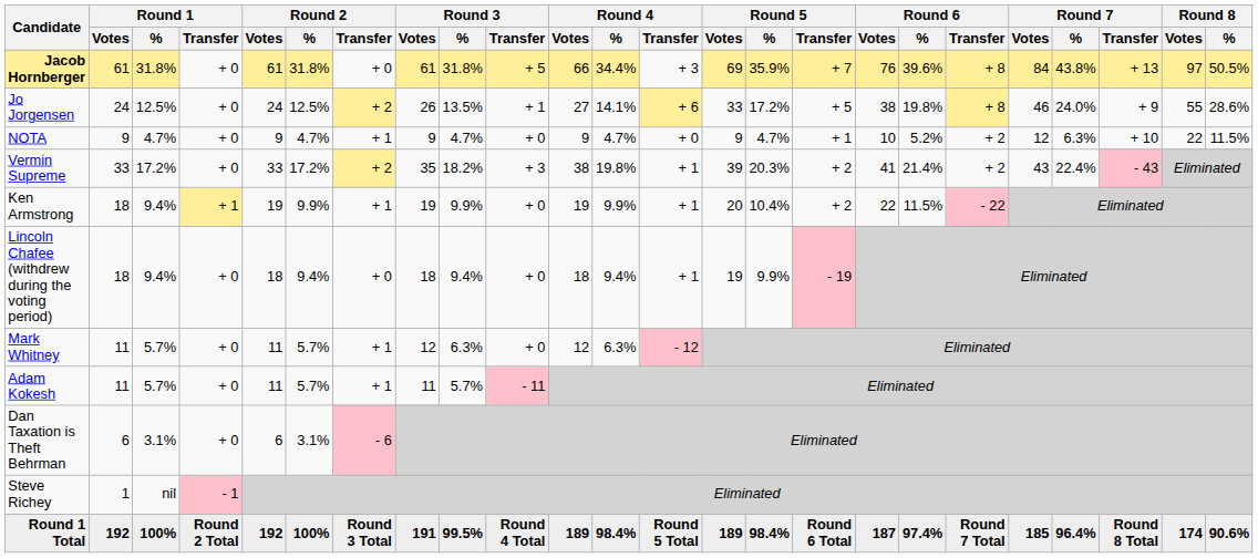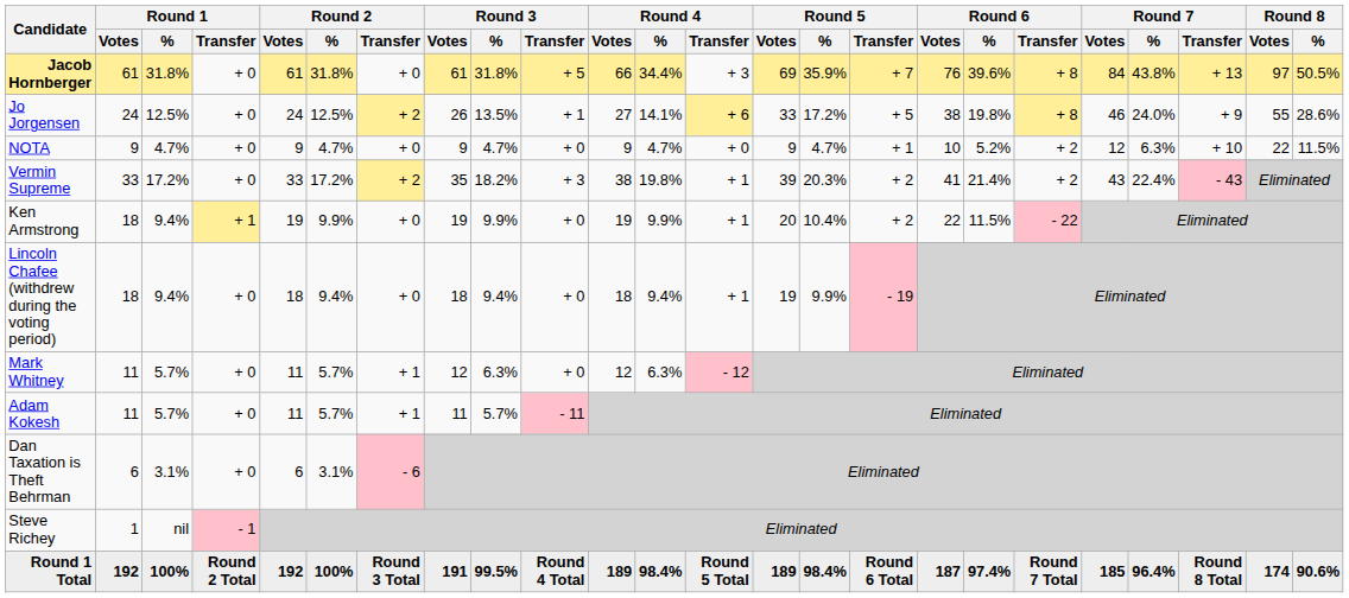 <table class="wikitable" style="text-align:right;">
 <tr>
 <th rowspan="2">Candidate</th>
 <th colspan="3">Round 1</th>
 <th colspan="3">Round 2</th>
 <th colspan="3">Round 3</th>
 <th colspan="3">Round 4</th>
 <th colspan="3">Round 5</th>
 <th colspan="3">Round 6</th>
 <th colspan="3">Round 7</th>
 <th colspan="3">Round 8</th>
 </tr>
 <tr>
 <th>Votes</th>
 <th>%</th>
 <th>Transfer</th>
 <th>Votes</th>
 <th>%</th>
 <th>Transfer</th>
 <th>Votes</th>
 <th>%</th>
 <th>Transfer</th>
 <th>Votes</th>
 <th>%</th>
 <th>Transfer</th>
 <th>Votes</th>
 <th>%</th>
 <th>Transfer</th>
 <th>Votes</th>
 <th>%</th>
 <th>Transfer</th>
 <th>Votes</th>
 <th>%</th>
 <th>Transfer</th>
 <th>Votes</th>
 <th>%</th>
 </tr>
 <tr>
 <td style="background:#ffef99;"><strong>Jacob Hornberger</strong></td>
 <td style="background:#ffef99;">61</td>
 <td style="background:#ffef99;">31.8%</td>
 <td>+ 0</td>
 <td style="background:#ffef99;">61</td>
 <td style="background:#ffef99;">31.8%</td>
 <td>+ 0</td>
 <td style="background:#ffef99;">61</td>
 <td style="background:#ffef99;">31.8%</td>
 <td style="background:#ffef99;">+ 5</td>
 <td style="background:#ffef99;">66</td>
 <td style="background:#ffef99;">34.4%</td>
 <td>+ 3</td>
 <td style="background:#ffef99;">69</td>
 <td style="background:#ffef99;">35.9%</td>
 <td style="background:#ffef99;">+ 7</td>
 <td style="background:#ffef99;">76</td>
 <td style="background:#ffef99;">39.6%</td>
 <td style="background:#ffef99;">+ 8</td>
 <td style="background:#ffef99;">84</td>
 <td style="background:#ffef99;">43.8%</td>
 <td style="background:#ffef99;">+ 13</td>
 <td style="background:#ffef99;">97</td>
 <td style="background:#ffef99;">50.5%</td>
 </tr>
 <tr>
 <td style="text-align:left;"><a href='#'>Jo Jorgensen</a></td>
 <td>24</td>
 <td>12.5%</td>
 <td>+ 0</td>
 <td>24</td>
 <td>12.5%</td>
 <td style="background:#ffef99;">+ 2</td>
 <td>26</td>
 <td>13.5%</td>
 <td>+ 1</td>
 <td>27</td>
 <td>14.1%</td>
 <td style="background:#ffef99;">+ 6</td>
 <td>33</td>
 <td>17.2%</td>
 <td>+ 5</td>
 <td>38</td>
 <td>19.8%</td>
 <td style="background:#ffef99;">+ 8</td>
 <td>46</td>
 <td>24.0%</td>
 <td>+ 9</td>
 <td>55</td>
 <td>28.6%</td>
 </tr>
 <tr>
 <td style="text-align:left;"><a href='#'>NOTA</a></td>
 <td>9</td>
 <td>4.7%</td>
 <td>+ 0</td>
 <td>9</td>
 <td>4.7%</td>
-<td>+ 1</td>
+<td>+ 0</td>
 <td>9</td>
 <td>4.7%</td>
 <td>+ 0</td>
 <td>9</td>
 <td>4.7%</td>
 <td>+ 0</td>
 <td>9</td>
 <td>4.7%</td>
 <td>+ 1</td>
 <td>10</td>
 <td>5.2%</td>
 <td>+ 2</td>
 <td>12</td>
 <td>6.3%</td>
 <td>+ 10</td>
 <td>22</td>
 <td>11.5%</td>
 </tr>
 <tr>
 <td style="text-align:left;"><a href='#'>Vermin Supreme</a></td>
 <td>33</td>
 <td>17.2%</td>
 <td>+ 0</td>
 <td>33</td>
 <td>17.2%</td>
 <td style="background:#ffef99;">+ 2</td>
 <td>35</td>
 <td>18.2%</td>
 <td>+ 3</td>
 <td>38</td>
 <td>19.8%</td>
 <td>+ 1</td>
 <td>39</td>
 <td>20.3%</td>
 <td>+ 2</td>
 <td>41</td>
 <td>21.4%</td>
 <td>+ 2</td>
 <td>43</td>
 <td>22.4%</td>
 <td BGCOLOR=pink>- 43</td>
 <td colspan="8" bgcolor="lightgray" align="center"><em>Eliminated</em></td>
 </tr>
 <tr>
 <td style="text-align:left;">Ken Armstrong</td>
 <td>18</td>
 <td>9.4%</td>
 <td style="background:#ffef99;">+ 1</td>
 <td>19</td>
 <td>9.9%</td>
-<td>+ 1</td>
+<td>+ 0</td>
 <td>19</td>
 <td>9.9%</td>
 <td>+ 0</td>
 <td>19</td>
 <td>9.9%</td>
 <td>+ 1</td>
 <td>20</td>
 <td>10.4%</td>
 <td>+ 2</td>
 <td>22</td>
 <td>11.5%</td>
 <td BGCOLOR=pink>- 22</td>
 <td colspan="8" bgcolor="lightgray" align="center"><em>Eliminated</em></td>
 </tr>
 <tr>
 <td style="text-align:left;"><a href='#'>Lincoln Chafee</a> (withdrew during the voting period)</td>
 <td>18</td>
 <td>9.4%</td>
 <td>+ 0</td>
 <td>18</td>
 <td>9.4%</td>
 <td>+ 0</td>
 <td>18</td>
 <td>9.4%</td>
 <td>+ 0</td>
 <td>18</td>
 <td>9.4%</td>
 <td>+ 1</td>
 <td>19</td>
 <td>9.9%</td>
 <td BGCOLOR=pink>- 19</td>
 <td colspan="8" bgcolor="lightgray" align="center"><em>Eliminated</em></td>
 </tr>
 <tr>
 <td style="text-align:left;"><a href='#'>Mark Whitney</a></td>
 <td>11</td>
 <td>5.7%</td>
 <td>+ 0</td>
 <td>11</td>
 <td>5.7%</td>
 <td>+ 1</td>
 <td>12</td>
 <td>6.3%</td>
 <td>+ 0</td>
 <td>12</td>
 <td>6.3%</td>
 <td BGCOLOR=pink>- 12</td>
 <td colspan="16" bgcolor="lightgray" align="center"><em>Eliminated</em></td>
 </tr>
 <tr>
 <td style="text-align:left;"><a href='#'>Adam Kokesh</a></td>
 <td>11</td>
 <td>5.7%</td>
 <td>+ 0</td>
 <td>11</td>
 <td>5.7%</td>
 <td>+ 1</td>
 <td>11</td>
 <td>5.7%</td>
 <td BGCOLOR=pink>- 11</td>
 <td colspan="16" bgcolor="lightgray" align="center"><em>Eliminated</em></td>
 </tr>
 <tr>
 <td style="text-align:left;">Dan Taxation is Theft Behrman</td>
 <td>6</td>
 <td>3.1%</td>
 <td>+ 0</td>
 <td>6</td>
 <td>3.1%</td>
 <td BGCOLOR=pink>- 6</td>
 <td colspan="20" bgcolor="lightgray" align="center"><em>Eliminated</em></td>
 </tr>
 <tr>
 <td style="text-align:left;">Steve Richey</td>
 <td>1</td>
 <td>nil</td>
 <td BGCOLOR=pink>- 1</td>
 <td colspan="20" bgcolor="lightgray" align="center"><em>Eliminated</em></td>
 </tr>
 <tr style="background:#eee;">
 <td style="margin-right:0.50px"><strong>Round 1 Total</strong></td>
 <td style="margin-right:0.50px"><strong>192</strong></td>
 <td style="margin-right:0.50px"><strong>100%</strong></td>
 <td style="margin-right:0.50px"><strong>Round 2 Total</strong></td>
 <td style="margin-right:0.50px"><strong>192<br></strong></td>
 <td style="margin-right:0.50px"><strong>100%</strong></td>
 <td style="margin-right:0.50px"><strong>Round 3 Total</strong></td>
 <td style="margin-right:0.50px"><strong>191<br></strong></td>
 <td style="margin-right:0.50px"><strong>99.5%</strong></td>
 <td style="margin-right:0.50px"><strong>Round 4 Total</strong></td>
 <td style="margin-right:0.50px"><strong>189<br></strong></td>
 <td style="margin-right:0.50px"><strong>98.4%</strong></td>
 <td style="margin-right:0.50px"><strong>Round 5 Total</strong></td>
 <td style="margin-right:0.50px"><strong>189<br></strong></td>
 <td style="margin-right:0.50px"><strong>98.4%</strong></td>
 <td style="margin-right:0.50px"><strong>Round 6 Total</strong></td>
 <td style="margin-right:0.50px"><strong>187<br></strong></td>
 <td style="margin-right:0.50px"><strong>97.4%</strong></td>
 <td style="margin-right:0.50px"><strong>Round 7 Total</strong></td>
 <td style="margin-right:0.50px"><strong>185<br></strong></td>
 <td style="margin-right:0.50px"><strong>96.4%</strong></td>
 <td style="margin-right:0.50px"><strong>Round 8 Total</strong></td>
 <td style="margin-right:0.50px"><strong>174<br></strong></td>
 <td style="margin-right:0.50px"><strong>90.6%</strong></td>
 </tr>
 </table>
